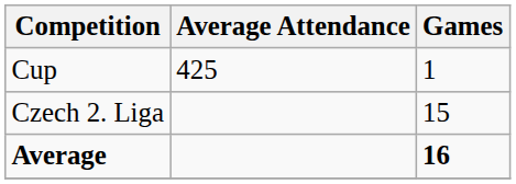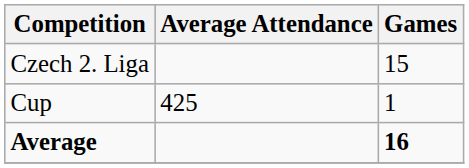 <table class="wikitable"  class= style="text-align:center; border:1px #aaa solid; font-size:95%">
 <tr>
 <th>Competition</th>
 <th>Average Attendance</th>
 <th>Games</th>
 </tr>
 <tr>
+<td>Czech 2. Liga</td>
+<td></td>
+<td>15</td>
+</tr>
+<tr>
 <td>Cup</td>
 <td>425</td>
 <td>1</td>
-</tr>
-<tr>
-<td>Czech 2. Liga</td>
-<td></td>
-<td>15</td>
 </tr>
 <tr>
 <td><strong>Average</strong></td>
 <td><strong></strong></td>
 <td><strong>16</strong></td>
 </tr>
 <tr>
 </tr>
 </table>
